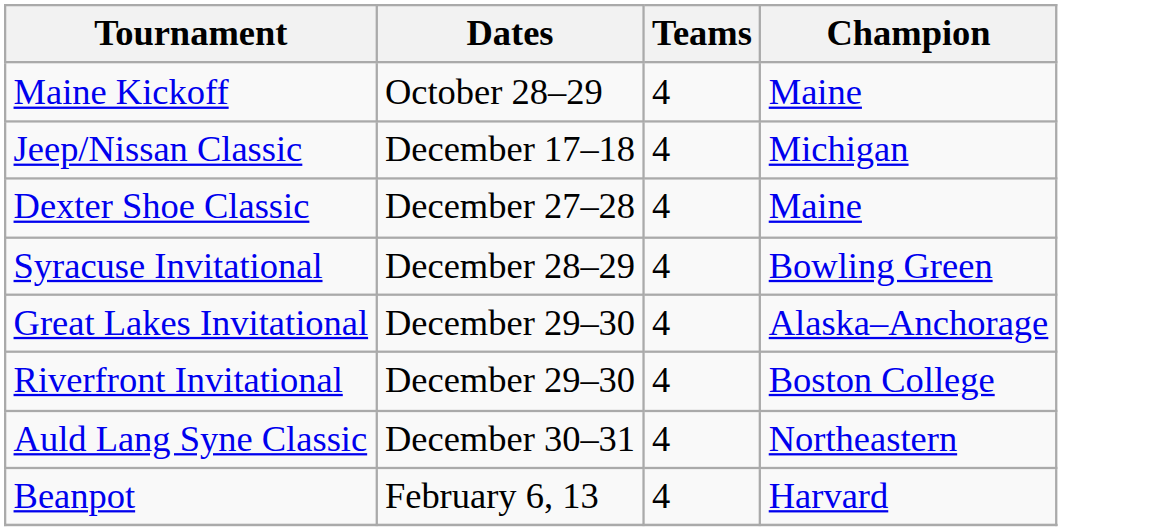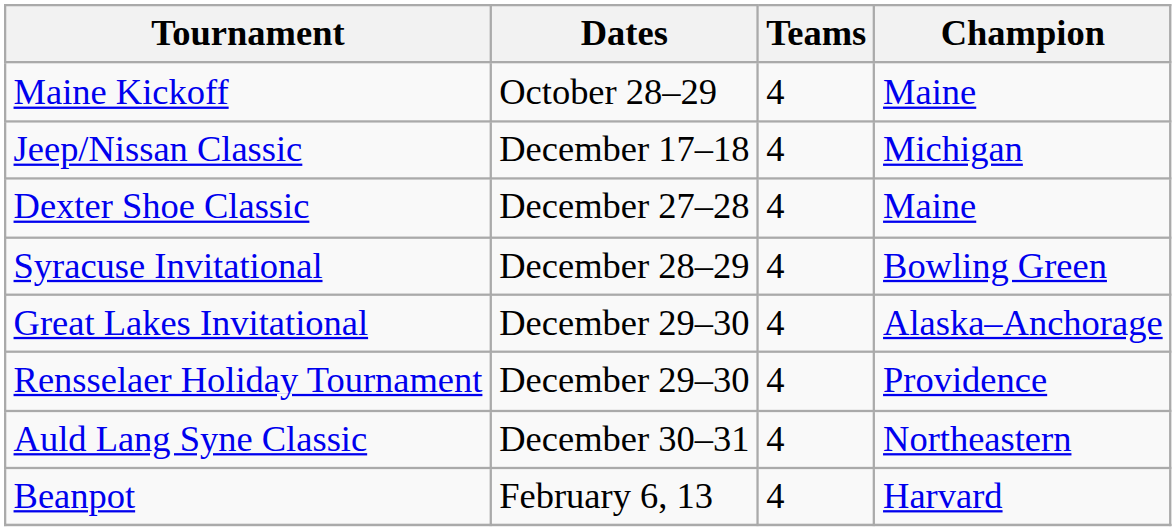 <table class="wikitable">
 <tr>
 <th>Tournament</th>
 <th>Dates</th>
 <th>Teams</th>
 <th>Champion</th>
 </tr>
 <tr>
 <td><a href='#'>Maine Kickoff</a></td>
 <td>October 28–29</td>
 <td>4</td>
 <td><a href='#'>Maine</a></td>
 </tr>
 <tr>
 <td><a href='#'>Jeep/Nissan Classic</a></td>
 <td>December 17–18</td>
 <td>4</td>
 <td><a href='#'>Michigan</a></td>
 </tr>
 <tr>
 <td><a href='#'>Dexter Shoe Classic</a></td>
 <td>December 27–28</td>
 <td>4</td>
 <td><a href='#'>Maine</a></td>
 </tr>
 <tr>
 <td><a href='#'>Syracuse Invitational</a></td>
 <td>December 28–29</td>
 <td>4</td>
 <td><a href='#'>Bowling Green</a></td>
 </tr>
 <tr>
 <td><a href='#'>Great Lakes Invitational</a></td>
 <td>December 29–30</td>
 <td>4</td>
 <td><a href='#'>Alaska–Anchorage</a></td>
 </tr>
 <tr>
-<td><a href='#'>Riverfront Invitational</a></td>
+<td><a href='#'>Rensselaer Holiday Tournament</a></td>
 <td>December 29–30</td>
 <td>4</td>
-<td><a href='#'>Boston College</a></td>
+<td><a href='#'>Providence</a></td>
 </tr>
 <tr>
 <td><a href='#'>Auld Lang Syne Classic</a></td>
 <td>December 30–31</td>
 <td>4</td>
 <td><a href='#'>Northeastern</a></td>
 </tr>
 <tr>
 <td><a href='#'>Beanpot</a></td>
 <td>February 6, 13</td>
 <td>4</td>
 <td><a href='#'>Harvard</a></td>
 </tr>
 <tr>
 </tr>
 </table>
